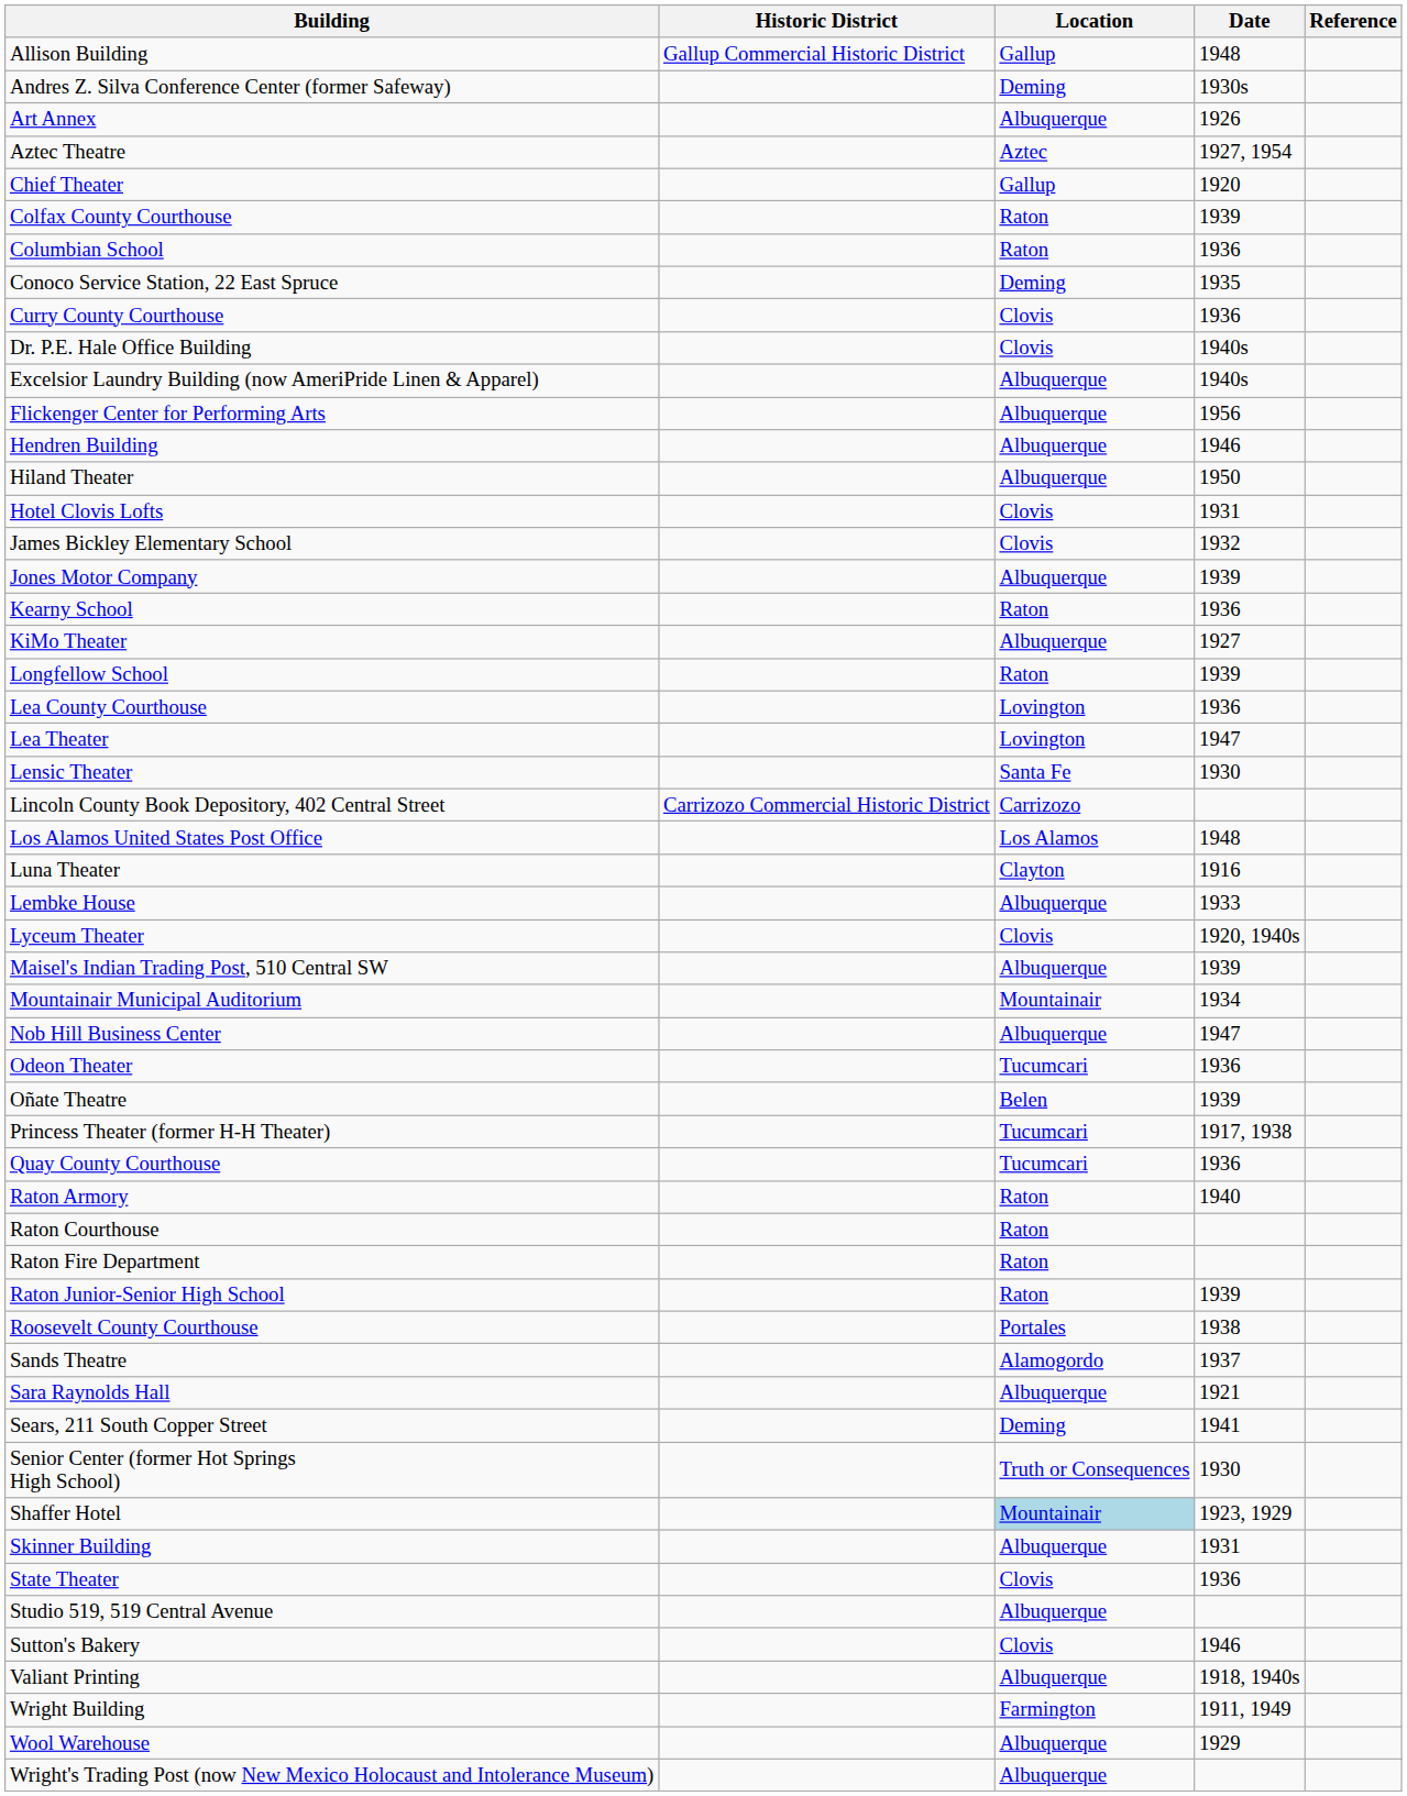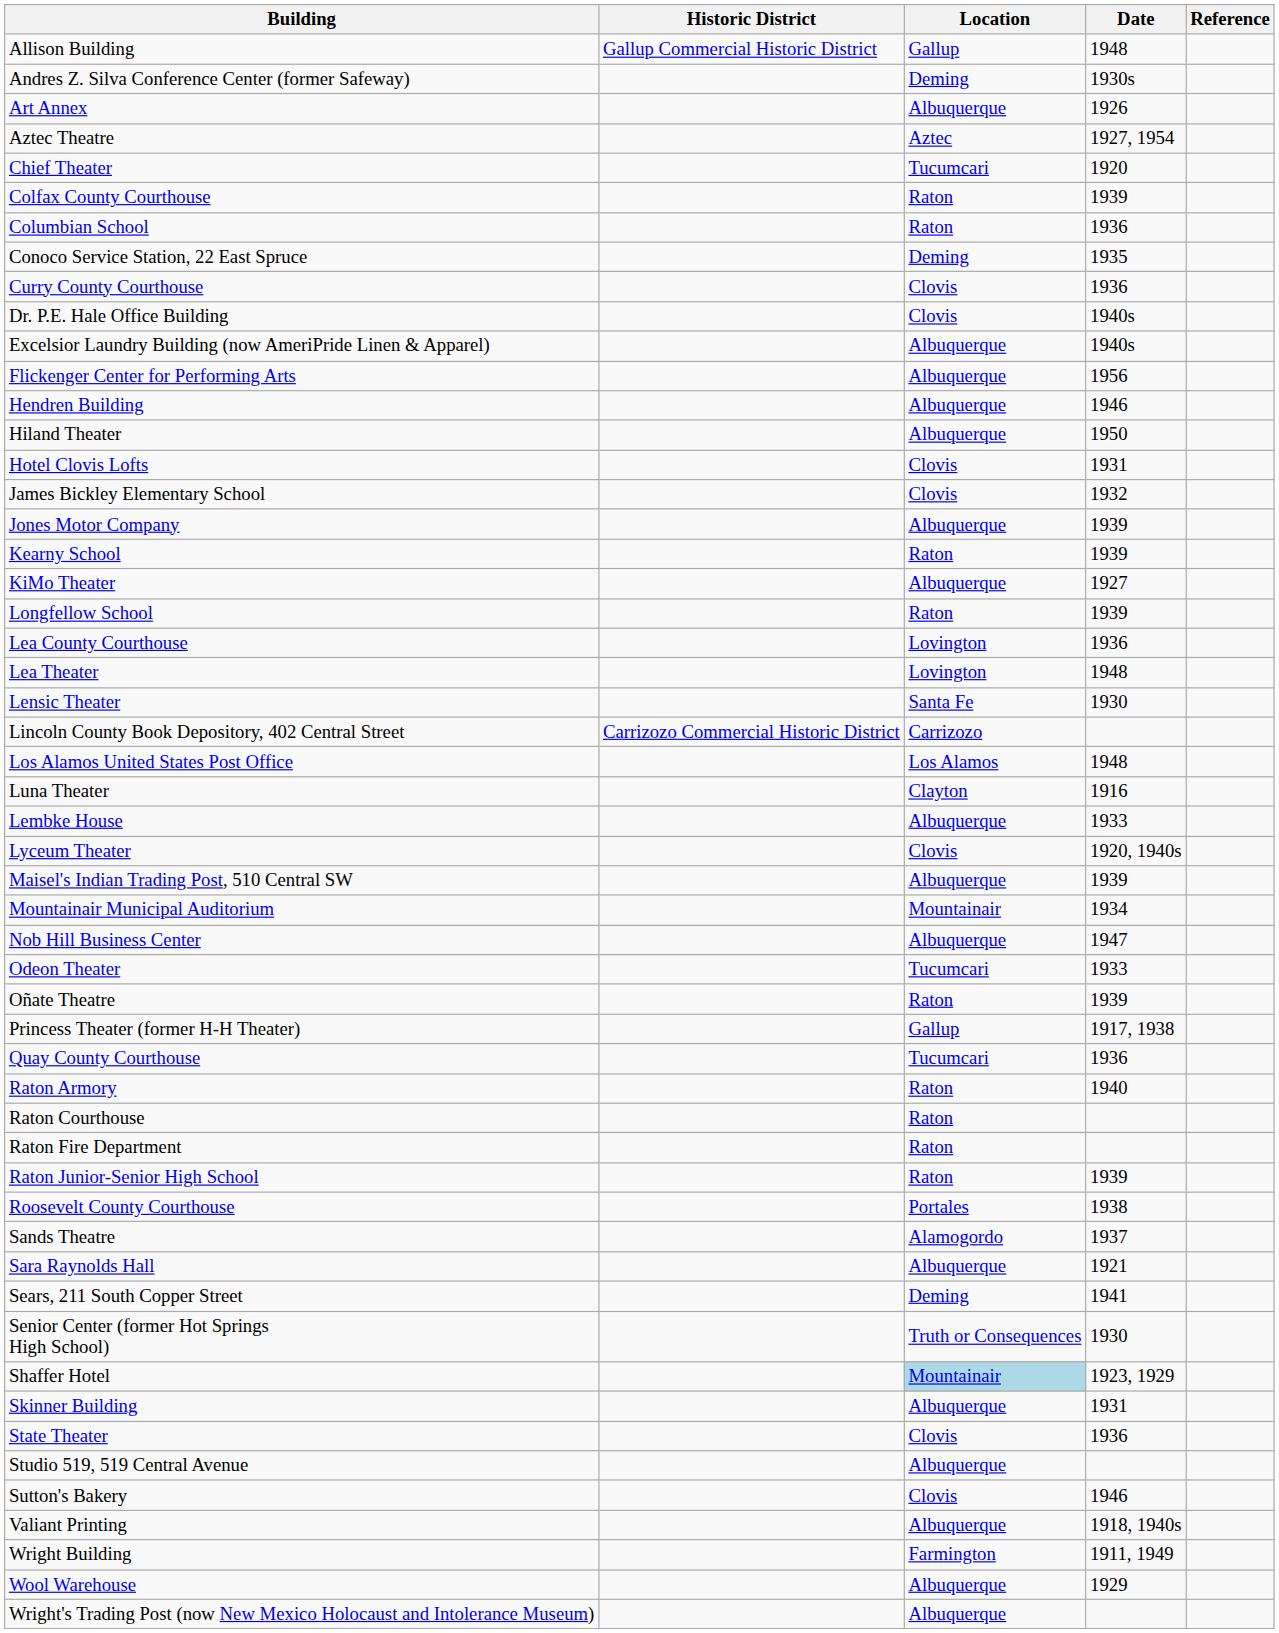 <table class="wikitable sortable">
 <tr>
 <th>Building</th>
 <th>Historic District</th>
 <th>Location</th>
 <th>Date</th>
 <th>Reference</th>
 </tr>
 <tr>
 <td>Allison Building</td>
 <td><a href='#'>Gallup Commercial Historic District</a></td>
 <td><a href='#'>Gallup</a></td>
 <td>1948</td>
 <td></td>
 </tr>
 <tr>
 <td>Andres Z. Silva Conference Center (former Safeway)</td>
 <td></td>
 <td><a href='#'>Deming</a></td>
 <td>1930s</td>
 <td></td>
 </tr>
 <tr>
 <td><a href='#'>Art Annex</a></td>
 <td></td>
 <td><a href='#'>Albuquerque</a></td>
 <td>1926</td>
 <td></td>
 </tr>
 <tr>
 <td>Aztec Theatre</td>
 <td></td>
 <td><a href='#'>Aztec</a></td>
 <td>1927, 1954</td>
 <td></td>
 </tr>
 <tr>
 <td><a href='#'>Chief Theater</a></td>
 <td></td>
-<td><a href='#'>Gallup</a></td>
+<td><a href='#'>Tucumcari</a></td>
 <td>1920</td>
 <td></td>
 </tr>
 <tr>
 <td><a href='#'>Colfax County Courthouse</a></td>
 <td></td>
 <td><a href='#'>Raton</a></td>
 <td>1939</td>
 <td></td>
 </tr>
 <tr>
 <td><a href='#'>Columbian School</a></td>
 <td></td>
 <td><a href='#'>Raton</a></td>
 <td>1936</td>
 <td></td>
 </tr>
 <tr>
 <td>Conoco Service Station, 22 East Spruce</td>
 <td></td>
 <td><a href='#'>Deming</a></td>
 <td>1935</td>
 <td></td>
 </tr>
 <tr>
 <td><a href='#'>Curry County Courthouse</a></td>
 <td></td>
 <td><a href='#'>Clovis</a></td>
 <td>1936</td>
 <td></td>
 </tr>
 <tr>
 <td>Dr. P.E. Hale Office Building</td>
 <td></td>
 <td><a href='#'>Clovis</a></td>
 <td>1940s</td>
 <td></td>
 </tr>
 <tr>
 <td>Excelsior Laundry Building (now AmeriPride Linen & Apparel)</td>
 <td></td>
 <td><a href='#'>Albuquerque</a></td>
 <td>1940s</td>
 <td></td>
 </tr>
 <tr>
 <td><a href='#'>Flickenger Center for Performing Arts</a></td>
 <td></td>
 <td><a href='#'>Albuquerque</a></td>
 <td>1956</td>
 <td></td>
 </tr>
 <tr>
 <td><a href='#'>Hendren Building</a></td>
 <td></td>
 <td><a href='#'>Albuquerque</a></td>
 <td>1946</td>
 <td></td>
 </tr>
 <tr>
 <td>Hiland Theater</td>
 <td></td>
 <td><a href='#'>Albuquerque</a></td>
 <td>1950</td>
 <td></td>
 </tr>
 <tr>
 <td><a href='#'>Hotel Clovis Lofts</a></td>
 <td></td>
 <td><a href='#'>Clovis</a></td>
 <td>1931</td>
 <td></td>
 </tr>
 <tr>
 <td>James Bickley Elementary School</td>
 <td></td>
 <td><a href='#'>Clovis</a></td>
 <td>1932</td>
 <td></td>
 </tr>
 <tr>
 <td><a href='#'>Jones Motor Company</a></td>
 <td></td>
 <td><a href='#'>Albuquerque</a></td>
 <td>1939</td>
 <td></td>
 </tr>
 <tr>
 <td><a href='#'>Kearny School</a></td>
 <td></td>
 <td><a href='#'>Raton</a></td>
-<td>1936</td>
+<td>1939</td>
 <td></td>
 </tr>
 <tr>
 <td><a href='#'>KiMo Theater</a></td>
 <td></td>
 <td><a href='#'>Albuquerque</a></td>
 <td>1927</td>
 <td></td>
 </tr>
 <tr>
 <td><a href='#'>Longfellow School</a></td>
 <td></td>
 <td><a href='#'>Raton</a></td>
 <td>1939</td>
 <td></td>
 </tr>
 <tr>
 <td><a href='#'>Lea County Courthouse</a></td>
 <td></td>
 <td><a href='#'>Lovington</a></td>
 <td>1936</td>
 <td></td>
 </tr>
 <tr>
 <td><a href='#'>Lea Theater</a></td>
 <td></td>
 <td><a href='#'>Lovington</a></td>
-<td>1947</td>
+<td>1948</td>
 <td></td>
 </tr>
 <tr>
 <td><a href='#'>Lensic Theater</a></td>
 <td></td>
 <td><a href='#'>Santa Fe</a></td>
 <td>1930</td>
 <td></td>
 </tr>
 <tr>
 <td>Lincoln County Book Depository, 402 Central Street</td>
 <td><a href='#'>Carrizozo Commercial Historic District</a></td>
 <td><a href='#'>Carrizozo</a></td>
 <td></td>
 <td></td>
 </tr>
 <tr>
 <td><a href='#'>Los Alamos United States Post Office</a></td>
 <td></td>
 <td><a href='#'>Los Alamos</a></td>
 <td>1948</td>
 <td></td>
 </tr>
 <tr>
 <td>Luna Theater</td>
 <td></td>
 <td><a href='#'>Clayton</a></td>
 <td>1916</td>
 <td></td>
 </tr>
 <tr>
 <td><a href='#'>Lembke House</a></td>
 <td></td>
 <td><a href='#'>Albuquerque</a></td>
 <td>1933</td>
 <td></td>
 </tr>
 <tr>
 <td><a href='#'>Lyceum Theater</a></td>
 <td></td>
 <td><a href='#'>Clovis</a></td>
 <td>1920, 1940s</td>
 <td></td>
 </tr>
 <tr>
 <td><a href='#'>Maisel's Indian Trading Post</a>, 510 Central SW</td>
 <td></td>
 <td><a href='#'>Albuquerque</a></td>
 <td>1939</td>
 <td></td>
 </tr>
 <tr>
 <td><a href='#'>Mountainair Municipal Auditorium</a></td>
 <td></td>
 <td><a href='#'>Mountainair</a></td>
 <td>1934</td>
 <td></td>
 </tr>
 <tr>
 <td><a href='#'>Nob Hill Business Center</a></td>
 <td></td>
 <td><a href='#'>Albuquerque</a></td>
 <td>1947</td>
 <td></td>
 </tr>
 <tr>
 <td><a href='#'>Odeon Theater</a></td>
 <td></td>
 <td><a href='#'>Tucumcari</a></td>
-<td>1936</td>
+<td>1933</td>
 <td></td>
 </tr>
 <tr>
 <td>Oñate Theatre</td>
 <td></td>
-<td><a href='#'>Belen</a></td>
+<td><a href='#'>Raton</a></td>
 <td>1939</td>
 <td></td>
 </tr>
 <tr>
 <td>Princess Theater (former H-H Theater)</td>
 <td></td>
-<td><a href='#'>Tucumcari</a></td>
+<td><a href='#'>Gallup</a></td>
 <td>1917, 1938</td>
 <td></td>
 </tr>
 <tr>
 <td><a href='#'>Quay County Courthouse</a></td>
 <td></td>
 <td><a href='#'>Tucumcari</a></td>
 <td>1936</td>
 <td></td>
 </tr>
 <tr>
 <td><a href='#'>Raton Armory</a></td>
 <td></td>
 <td><a href='#'>Raton</a></td>
 <td>1940</td>
 <td></td>
 </tr>
 <tr>
 <td>Raton Courthouse</td>
 <td></td>
 <td><a href='#'>Raton</a></td>
 <td></td>
 <td></td>
 </tr>
 <tr>
 <td>Raton Fire Department</td>
 <td></td>
 <td><a href='#'>Raton</a></td>
 <td></td>
 <td></td>
 </tr>
 <tr>
 <td><a href='#'>Raton Junior-Senior High School</a></td>
 <td></td>
 <td><a href='#'>Raton</a></td>
 <td>1939</td>
 <td></td>
 </tr>
 <tr>
 <td><a href='#'>Roosevelt County Courthouse</a></td>
 <td></td>
 <td><a href='#'>Portales</a></td>
 <td>1938</td>
 <td></td>
 </tr>
 <tr>
 <td>Sands Theatre</td>
 <td></td>
 <td><a href='#'>Alamogordo</a></td>
 <td>1937</td>
 <td></td>
 </tr>
 <tr>
 <td><a href='#'>Sara Raynolds Hall</a></td>
 <td></td>
 <td><a href='#'>Albuquerque</a></td>
 <td>1921</td>
 <td></td>
 </tr>
 <tr>
 <td>Sears, 211 South Copper Street</td>
 <td></td>
 <td><a href='#'>Deming</a></td>
 <td>1941</td>
 <td></td>
 </tr>
 <tr>
 <td>Senior Center (former Hot Springs<br>High School)</td>
 <td></td>
 <td><a href='#'>Truth or Consequences</a></td>
 <td>1930</td>
 <td></td>
 </tr>
 <tr>
 <td>Shaffer Hotel</td>
 <td></td>
 <td style="background: lightblue;"><a href='#'>Mountainair</a></td>
 <td>1923, 1929</td>
 <td></td>
 </tr>
 <tr>
 <td><a href='#'>Skinner Building</a></td>
 <td></td>
 <td><a href='#'>Albuquerque</a></td>
 <td>1931</td>
 <td></td>
 </tr>
 <tr>
 <td><a href='#'>State Theater</a></td>
 <td></td>
 <td><a href='#'>Clovis</a></td>
 <td>1936</td>
 <td></td>
 </tr>
 <tr>
 <td>Studio 519, 519 Central Avenue</td>
 <td></td>
 <td><a href='#'>Albuquerque</a></td>
 <td></td>
 <td></td>
 </tr>
 <tr>
 <td>Sutton's Bakery</td>
 <td></td>
 <td><a href='#'>Clovis</a></td>
 <td>1946</td>
 <td></td>
 </tr>
 <tr>
 <td>Valiant Printing</td>
 <td></td>
 <td><a href='#'>Albuquerque</a></td>
 <td>1918, 1940s</td>
 <td></td>
 </tr>
 <tr>
 <td>Wright Building</td>
 <td></td>
 <td><a href='#'>Farmington</a></td>
 <td>1911, 1949</td>
 <td></td>
 </tr>
 <tr>
 <td><a href='#'>Wool Warehouse</a></td>
 <td></td>
 <td><a href='#'>Albuquerque</a></td>
 <td>1929</td>
 <td></td>
 </tr>
 <tr>
 <td>Wright's Trading Post (now <a href='#'>New Mexico Holocaust and Intolerance Museum</a>)</td>
 <td></td>
 <td><a href='#'>Albuquerque</a></td>
 <td></td>
 <td></td>
 </tr>
 </table>
